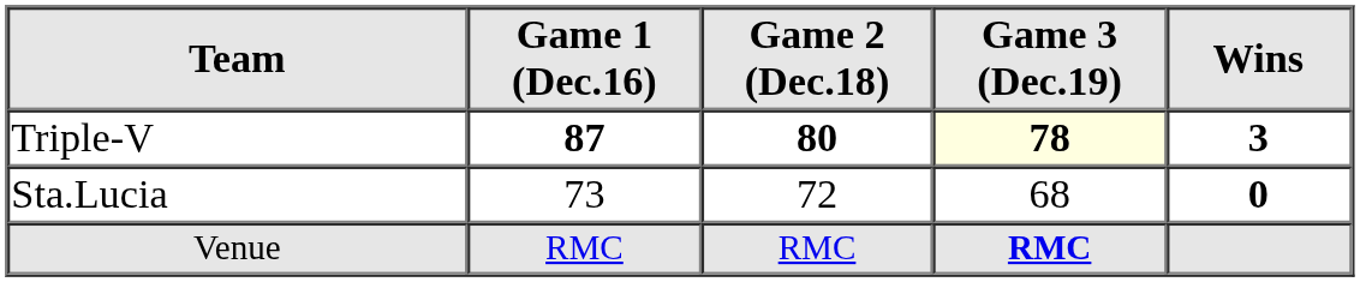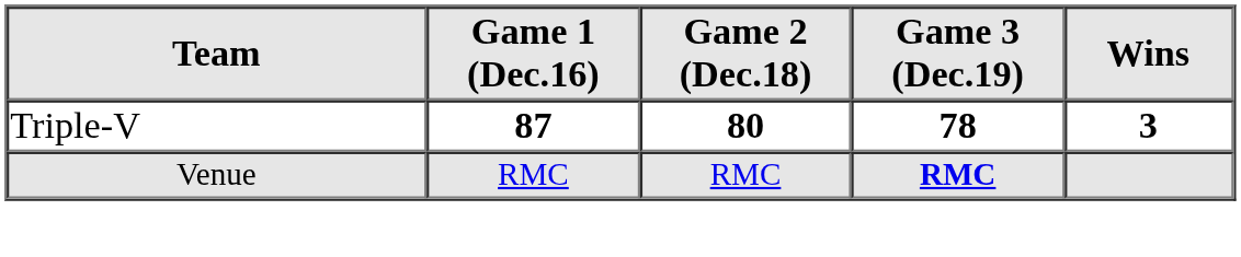 <table border=1 cellspacing=0 width=525 align=center>
 <tr style="text-align:center; background-color:#e6e6e6;">
 <th align=Center width=20%>Team</th>
 <th width=8%>Game 1 (Dec.16)</th>
 <th width=8%>Game 2 (Dec.18)</th>
 <th width=8%>Game 3 (Dec.19)</th>
 <th width=8%>Wins</th>
 </tr>
 <tr style="text-align:center;">
 <td align=left>Triple-V</td>
 <td><strong>87</strong></td>
 <td><strong>80</strong></td>
-<td style="background: lightyellow;"><strong>78</strong></td>
+<td><strong>78</strong></td>
 <td><strong>3</strong></td>
-</tr>
-<tr style="text-align:center;">
-<td align=left>Sta.Lucia</td>
-<td>73</td>
-<td>72</td>
-<td>68</td>
-<td><strong>0</strong></td>
 </tr>
 <tr style="text-align:center; font-size: 85%; background-color:#e6e6e6;">
 <td align=center>Venue</td>
 <td><a href='#'>RMC</a></td>
 <td><a href='#'>RMC</a></td>
 <td><strong><a href='#'>RMC</a></strong></td>
 <td></td>
 </tr>
 </table>
